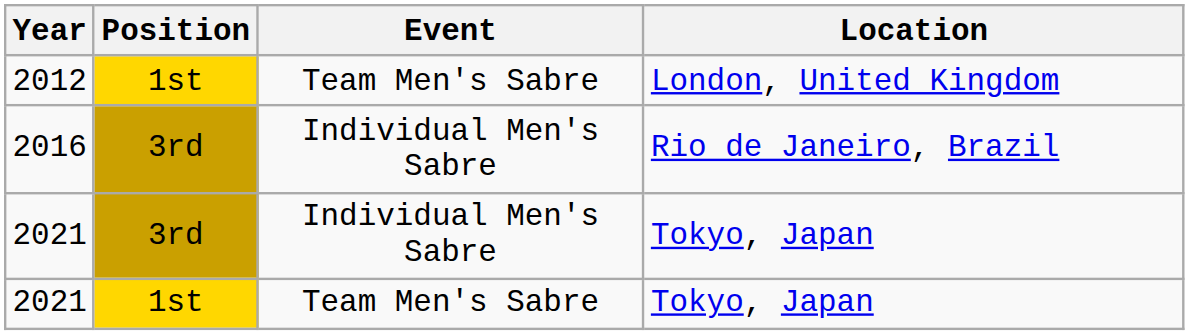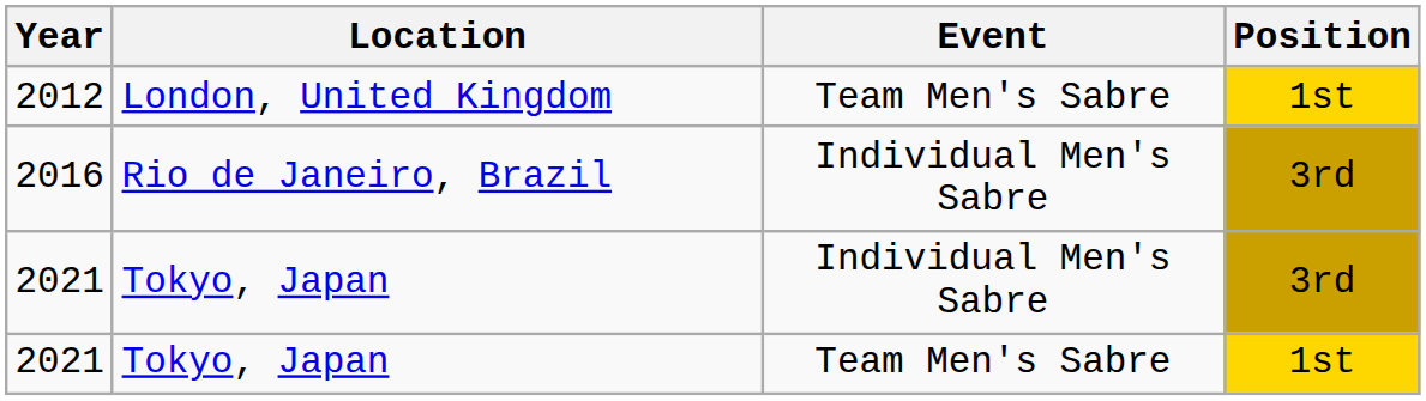 <table class="wikitable" style="text-align:center;">
 <tr>
 <th>Year</th>
+<th style="width:17em">Location</th>
+<th style="width:12em">Event</th>
 <th>Position</th>
-<th style="width:12em">Event</th>
-<th style="width:17em">Location</th>
 </tr>
 <tr>
 <td>2012</td>
+<td rowspan="1" align="left"> <a href='#'>London</a>, <a href='#'>United Kingdom</a></td>
+<td>Team Men's Sabre</td>
 <td bgcolor="gold">1st</td>
-<td>Team Men's Sabre</td>
-<td rowspan="1" align="left"> <a href='#'>London</a>, <a href='#'>United Kingdom</a></td>
 </tr>
 <tr>
 <td>2016</td>
+<td rowspan="1" align="left"> <a href='#'>Rio de Janeiro</a>, <a href='#'>Brazil</a></td>
+<td>Individual Men's Sabre</td>
 <td bgcolor="caramel">3rd</td>
-<td>Individual Men's Sabre</td>
-<td rowspan="1" align="left"> <a href='#'>Rio de Janeiro</a>, <a href='#'>Brazil</a></td>
 </tr>
 <tr>
 <td>2021</td>
+<td rowspan="1" align="left"> <a href='#'>Tokyo</a>, <a href='#'>Japan</a></td>
+<td>Individual Men's Sabre</td>
 <td bgcolor="caramel">3rd</td>
-<td>Individual Men's Sabre</td>
-<td rowspan="1" align="left"> <a href='#'>Tokyo</a>, <a href='#'>Japan</a></td>
 </tr>
 <tr>
 <td>2021</td>
+<td rowspan="1" align="left"> <a href='#'>Tokyo</a>, <a href='#'>Japan</a></td>
+<td>Team Men's Sabre</td>
 <td bgcolor="gold">1st</td>
-<td>Team Men's Sabre</td>
-<td rowspan="1" align="left"> <a href='#'>Tokyo</a>, <a href='#'>Japan</a></td>
 </tr>
 </table>
